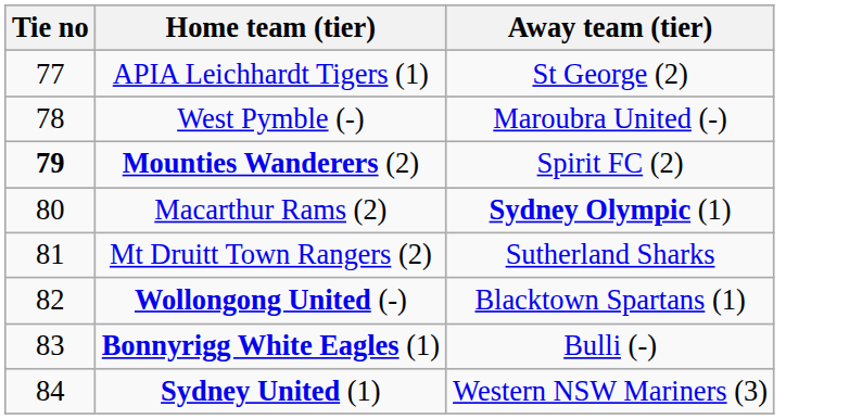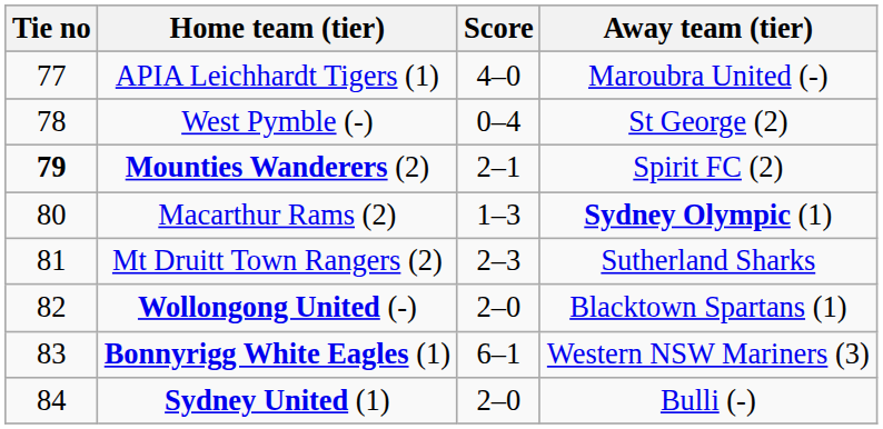 <table class="wikitable" style="text-align:center">
 <tr>
 <th>Tie no</th>
 <th>Home team (tier)</th>
+<th>Score</th>
 <th>Away team (tier)</th>
 </tr>
 <tr>
 <td>77</td>
 <td><a href='#'>APIA Leichhardt Tigers</a> (1)</td>
-<td><a href='#'>St George</a> (2)</td>
+<td>4–0</td>
+<td><a href='#'>Maroubra United</a> (-)</td>
 </tr>
 <tr>
 <td>78</td>
 <td><a href='#'>West Pymble</a> (-)</td>
-<td><a href='#'>Maroubra United</a> (-)</td>
+<td>0–4</td>
+<td><a href='#'>St George</a> (2)</td>
 </tr>
 <tr>
 <td><strong>79</strong></td>
 <td><strong><a href='#'>Mounties Wanderers</a></strong> (2)</td>
+<td>2–1</td>
 <td><a href='#'>Spirit FC</a> (2)</td>
 </tr>
 <tr>
 <td>80</td>
 <td><a href='#'>Macarthur Rams</a> (2)</td>
+<td>1–3</td>
 <td><strong><a href='#'>Sydney Olympic</a></strong> (1)</td>
 </tr>
 <tr>
 <td>81</td>
 <td><a href='#'>Mt Druitt Town Rangers</a> (2)</td>
+<td>2–3</td>
 <td><a href='#'>Sutherland Sharks</a></td>
 </tr>
 <tr>
 <td>82</td>
 <td><strong><a href='#'>Wollongong United</a></strong> (-)</td>
+<td>2–0</td>
 <td><a href='#'>Blacktown Spartans</a> (1)</td>
 </tr>
 <tr>
 <td>83</td>
 <td><strong><a href='#'>Bonnyrigg White Eagles</a></strong> (1)</td>
-<td><a href='#'>Bulli</a> (-)</td>
+<td>6–1</td>
+<td><a href='#'>Western NSW Mariners</a> (3)</td>
 </tr>
 <tr>
 <td>84</td>
 <td><strong><a href='#'>Sydney United</a></strong> (1)</td>
-<td><a href='#'>Western NSW Mariners</a> (3)</td>
+<td>2–0</td>
+<td><a href='#'>Bulli</a> (-)</td>
 </tr>
 </table>
